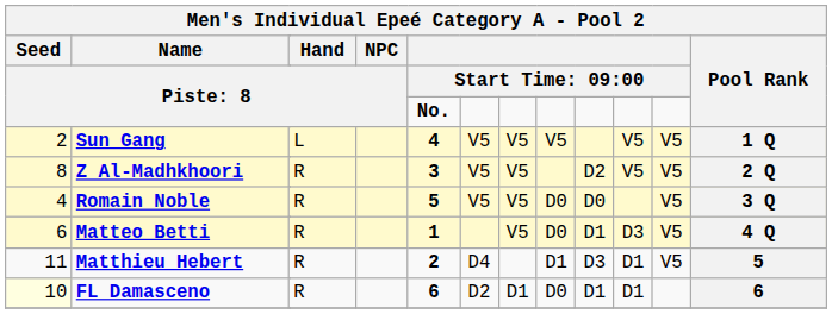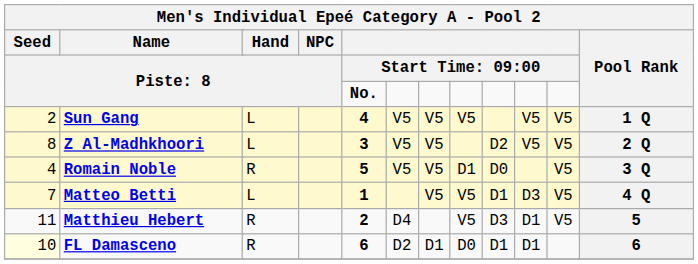 <table class=wikitable style="font-size:100%"  width="65%">
 <tr>
 <th colspan="13">Men's Individual Epeé Category A - Pool 2</th>
 </tr>
 <tr>
 <th>Seed</th>
 <th colspan="2">Name</th>
 <th>Hand</th>
 <th>NPC</th>
 <th colspan="7" bgcolor="#55bb55"> </th>
 <th rowspan="3">Pool Rank</th>
 </tr>
 <tr>
 <th rowspan="2" colspan="5">Piste: 8</th>
 <th colspan="7">Start Time: 09:00</th>
 </tr>
 <tr>
 <td align=center><strong>No.</strong></td>
 <td align=center></td>
 <td align=center></td>
 <td align=center></td>
 <td align=center></td>
 <td align=center></td>
 <td align=center></td>
 </tr>
 <tr style=background:lemonchiffon>
 <td align=right>2</td>
 <td colspan="2"><strong><a href='#'>Sun Gang</a></strong></td>
 <td>L</td>
 <td></td>
 <td align=center><strong>4</strong></td>
 <td align=center>V5</td>
 <td align=center>V5</td>
 <td align=center>V5</td>
 <td align=center></td>
 <td align=center>V5</td>
 <td align=center>V5</td>
 <th>1 <strong>Q</strong></th>
 </tr>
 <tr style=background:lemonchiffon>
 <td align=right>8</td>
 <td colspan="2"><strong><a href='#'>Z Al-Madhkhoori</a></strong></td>
-<td>R</td>
+<td>L</td>
 <td></td>
 <td align=center><strong>3</strong></td>
 <td align=center>V5</td>
 <td align=center>V5</td>
 <td align=center></td>
 <td align=center>D2</td>
 <td align=center>V5</td>
 <td align=center>V5</td>
 <th>2 <strong>Q</strong></th>
 </tr>
 <tr style=background:lemonchiffon>
 <td align=right>4</td>
 <td colspan="2"><strong><a href='#'>Romain Noble</a></strong></td>
 <td>R</td>
 <td></td>
 <td align=center><strong>5</strong></td>
 <td align=center>V5</td>
 <td align=center>V5</td>
-<td align=center>D0</td>
+<td align=center>D1</td>
 <td align=center>D0</td>
 <td align=center></td>
 <td align=center>V5</td>
 <th>3 <strong>Q</strong></th>
 </tr>
 <tr style=background:lemonchiffon>
-<td align=right>6</td>
+<td align=right>7</td>
 <td colspan="2"><strong><a href='#'>Matteo Betti</a></strong></td>
-<td>R</td>
+<td>L</td>
 <td></td>
 <td align=center><strong>1</strong></td>
 <td align=center></td>
 <td align=center>V5</td>
-<td align=center>D0</td>
+<td align=center>V5</td>
 <td align=center>D1</td>
 <td align=center>D3</td>
 <td align=center>V5</td>
 <th>4 <strong>Q</strong></th>
 </tr>
 <tr>
 <td align=right>11</td>
 <td colspan="2"><strong><a href='#'>Matthieu Hebert</a></strong></td>
 <td>R</td>
 <td></td>
 <td align=center><strong>2</strong></td>
 <td align=center>D4</td>
 <td align=center></td>
-<td align=center>D1</td>
+<td align=center>V5</td>
 <td align=center>D3</td>
 <td align=center>D1</td>
 <td align=center>V5</td>
 <th>5</th>
 </tr>
 <tr>
 <td align=right style="background: lightyellow;">10</td>
 <td colspan="2"><strong><a href='#'>FL Damasceno</a></strong></td>
 <td>R</td>
 <td></td>
 <td align=center><strong>6</strong></td>
 <td align=center>D2</td>
 <td align=center>D1</td>
 <td align=center>D0</td>
 <td align=center>D1</td>
 <td align=center>D1</td>
 <td align=center></td>
 <th>6</th>
 </tr>
 <tr>
 </tr>
 </table>
